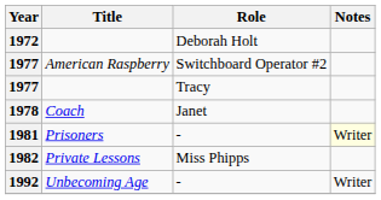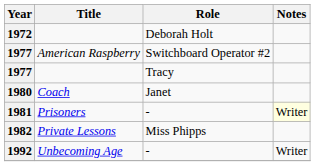 <table class="wikitable plainrowheaders sortable" style="margin-right: 0;">
 <tr>
 <th scope="col">Year</th>
 <th scope="col">Title</th>
 <th scope="col">Role</th>
 <th scope="col" class="unsortable">Notes</th>
 </tr>
 <tr>
 <th scope="row">1972</th>
 <td><em></em></td>
 <td>Deborah Holt</td>
 <td></td>
 </tr>
 <tr>
 <th scope="row">1977</th>
 <td><em>American Raspberry</em></td>
 <td>Switchboard Operator #2</td>
 <td></td>
 </tr>
 <tr>
 <th scope="row">1977</th>
 <td><em></em></td>
 <td>Tracy</td>
 <td></td>
 </tr>
 <tr>
-<th scope="row">1978</th>
+<th scope="row">1980</th>
 <td><em><a href='#'>Coach</a></em></td>
 <td>Janet</td>
 <td></td>
 </tr>
 <tr>
 <th scope="row">1981</th>
 <td><em><a href='#'>Prisoners</a></em></td>
 <td>-</td>
 <td style="background: lightyellow;">Writer</td>
 </tr>
 <tr>
 <th scope="row">1982</th>
 <td><em><a href='#'>Private Lessons</a></em></td>
 <td>Miss Phipps</td>
 <td></td>
 </tr>
 <tr>
 <th scope="row">1992</th>
 <td><em><a href='#'>Unbecoming Age</a></em></td>
 <td>-</td>
 <td>Writer</td>
 </tr>
 <tr>
 </tr>
 </table>
